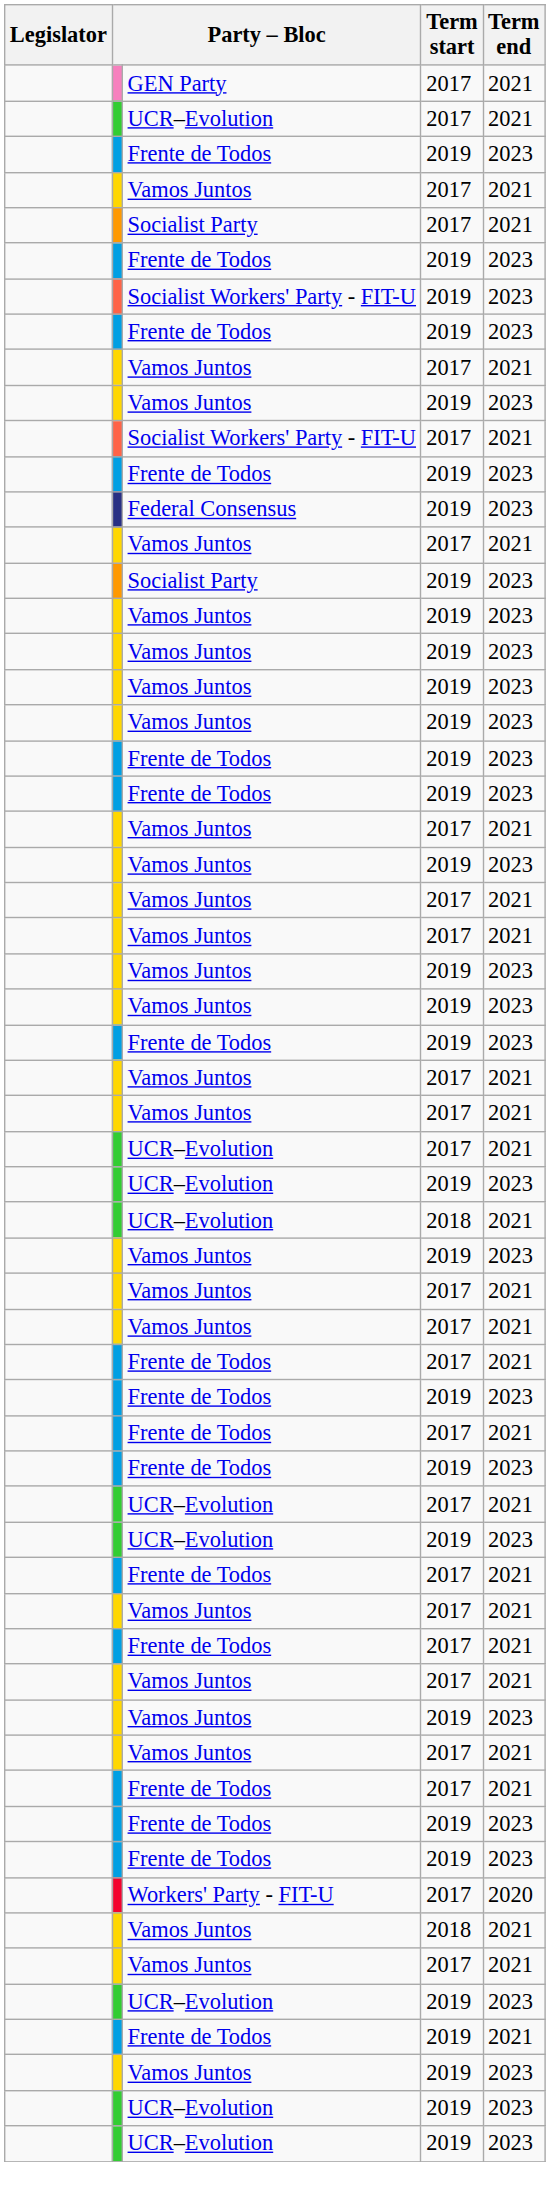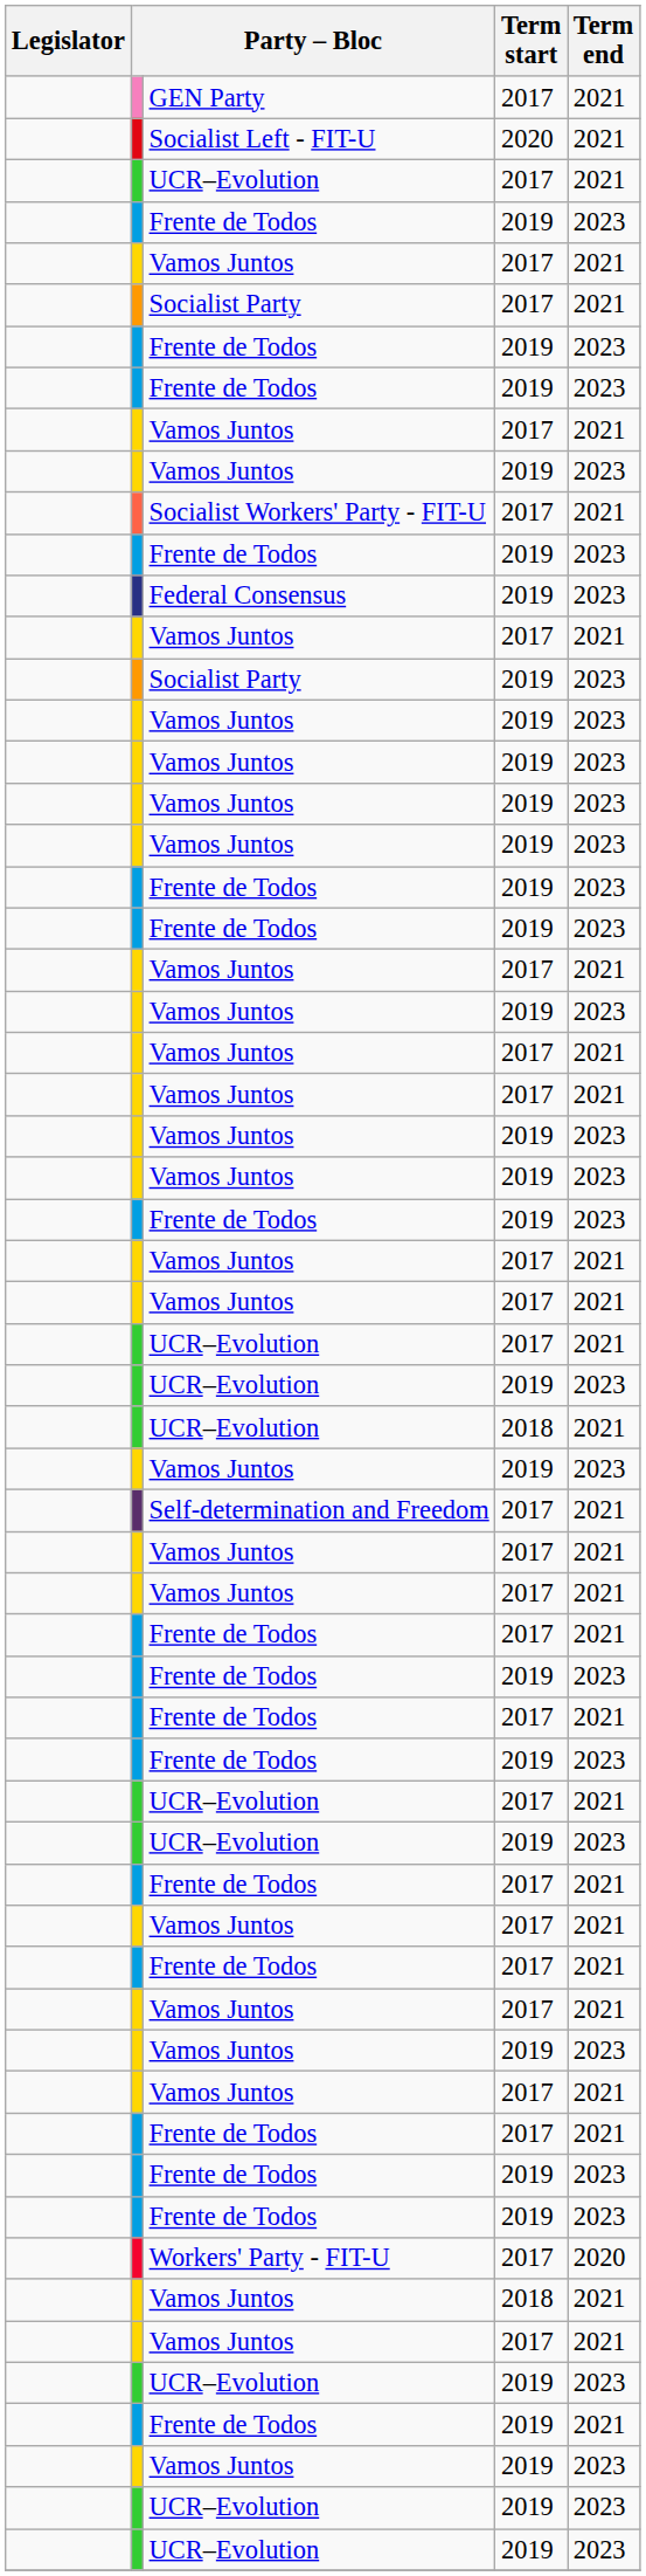 <table class="wikitable sortable">
 <tr>
 <th>Legislator</th>
 <th colspan="2">Party – Bloc</th>
 <th>Term<br>start</th>
 <th>Term<br>end</th>
 </tr>
 <tr>
 <td></td>
 <td bgcolor=#F77FBE></td>
 <td><a href='#'>GEN Party</a></td>
 <td>2017</td>
+<td>2021</td>
+</tr>
+<tr>
+<td></td>
+<td bgcolor=#E20612></td>
+<td><a href='#'>Socialist Left</a> - <a href='#'>FIT-U</a></td>
+<td>2020</td>
 <td>2021</td>
 </tr>
 <tr>
 <td></td>
 <td bgcolor=#32CD32></td>
 <td><a href='#'>UCR</a>–<a href='#'>Evolution</a></td>
 <td>2017</td>
 <td>2021</td>
 </tr>
 <tr>
 <td></td>
 <td bgcolor=#009fe3></td>
 <td><a href='#'>Frente de Todos</a></td>
 <td>2019</td>
 <td>2023</td>
 </tr>
 <tr>
 <td></td>
 <td bgcolor="#ffd700"></td>
 <td><a href='#'>Vamos Juntos</a></td>
 <td>2017</td>
 <td>2021</td>
 </tr>
 <tr>
 <td></td>
 <td bgcolor=#FF9900></td>
 <td><a href='#'>Socialist Party</a></td>
 <td>2017</td>
 <td>2021</td>
 </tr>
 <tr>
 <td></td>
 <td bgcolor=#009fe3></td>
 <td><a href='#'>Frente de Todos</a></td>
-<td>2019</td>
-<td>2023</td>
-</tr>
-<tr>
-<td></td>
-<td bgcolor= #FF6347></td>
-<td><a href='#'>Socialist Workers' Party</a> - <a href='#'>FIT-U</a></td>
 <td>2019</td>
 <td>2023</td>
 </tr>
 <tr>
 <td></td>
 <td bgcolor=#009fe3></td>
 <td><a href='#'>Frente de Todos</a></td>
 <td>2019</td>
 <td>2023</td>
 </tr>
 <tr>
 <td></td>
 <td bgcolor="#ffd700"></td>
 <td><a href='#'>Vamos Juntos</a></td>
 <td>2017</td>
 <td>2021</td>
 </tr>
 <tr>
 <td></td>
 <td bgcolor="#ffd700"></td>
 <td><a href='#'>Vamos Juntos</a></td>
 <td>2019</td>
 <td>2023</td>
 </tr>
 <tr>
 <td></td>
 <td bgcolor= #FF6347></td>
 <td><a href='#'>Socialist Workers' Party</a> - <a href='#'>FIT-U</a></td>
 <td>2017</td>
 <td>2021</td>
 </tr>
 <tr>
 <td></td>
 <td bgcolor=#009fe3></td>
 <td><a href='#'>Frente de Todos</a></td>
 <td>2019</td>
 <td>2023</td>
 </tr>
 <tr>
 <td></td>
 <td bgcolor=#283084></td>
 <td><a href='#'>Federal Consensus</a></td>
 <td>2019</td>
 <td>2023</td>
 </tr>
 <tr>
 <td></td>
 <td bgcolor="#ffd700"></td>
 <td><a href='#'>Vamos Juntos</a></td>
 <td>2017</td>
 <td>2021</td>
 </tr>
 <tr>
 <td></td>
 <td bgcolor=#FF9900></td>
 <td><a href='#'>Socialist Party</a></td>
 <td>2019</td>
 <td>2023</td>
 </tr>
 <tr>
 <td></td>
 <td bgcolor="#ffd700"></td>
 <td><a href='#'>Vamos Juntos</a></td>
 <td>2019</td>
 <td>2023</td>
 </tr>
 <tr>
 <td></td>
 <td bgcolor="#ffd700"></td>
 <td><a href='#'>Vamos Juntos</a></td>
 <td>2019</td>
 <td>2023</td>
 </tr>
 <tr>
 <td></td>
 <td bgcolor="#ffd700"></td>
 <td><a href='#'>Vamos Juntos</a></td>
 <td>2019</td>
 <td>2023</td>
 </tr>
 <tr>
 <td></td>
 <td bgcolor="#ffd700"></td>
 <td><a href='#'>Vamos Juntos</a></td>
 <td>2019</td>
 <td>2023</td>
 </tr>
 <tr>
 <td></td>
 <td bgcolor=#009fe3></td>
 <td><a href='#'>Frente de Todos</a></td>
 <td>2019</td>
 <td>2023</td>
 </tr>
 <tr>
 <td></td>
 <td bgcolor=#009fe3></td>
 <td><a href='#'>Frente de Todos</a></td>
 <td>2019</td>
 <td>2023</td>
 </tr>
 <tr>
 <td></td>
 <td bgcolor="#ffd700"></td>
 <td><a href='#'>Vamos Juntos</a></td>
 <td>2017</td>
 <td>2021</td>
 </tr>
 <tr>
 <td></td>
 <td bgcolor="#ffd700"></td>
 <td><a href='#'>Vamos Juntos</a></td>
 <td>2019</td>
 <td>2023</td>
 </tr>
 <tr>
 <td></td>
 <td bgcolor="#ffd700"></td>
 <td><a href='#'>Vamos Juntos</a></td>
 <td>2017</td>
 <td>2021</td>
 </tr>
 <tr>
 <td></td>
 <td bgcolor="#ffd700"></td>
 <td><a href='#'>Vamos Juntos</a></td>
 <td>2017</td>
 <td>2021</td>
 </tr>
 <tr>
 <td></td>
 <td bgcolor="ffd700"></td>
 <td><a href='#'>Vamos Juntos</a></td>
 <td>2019</td>
 <td>2023</td>
 </tr>
 <tr>
 <td></td>
 <td bgcolor="ffd700"></td>
 <td><a href='#'>Vamos Juntos</a></td>
 <td>2019</td>
 <td>2023</td>
 </tr>
 <tr>
 <td></td>
 <td bgcolor=#009fe3></td>
 <td><a href='#'>Frente de Todos</a></td>
 <td>2019</td>
 <td>2023</td>
 </tr>
 <tr>
 <td></td>
 <td bgcolor="ffd700"></td>
 <td><a href='#'>Vamos Juntos</a></td>
 <td>2017</td>
 <td>2021</td>
 </tr>
 <tr>
 <td></td>
 <td bgcolor="ffd700"></td>
 <td><a href='#'>Vamos Juntos</a></td>
 <td>2017</td>
 <td>2021</td>
 </tr>
 <tr>
 <td></td>
 <td bgcolor=#32CD32></td>
 <td><a href='#'>UCR</a>–<a href='#'>Evolution</a></td>
 <td>2017</td>
 <td>2021</td>
 </tr>
 <tr>
 <td></td>
 <td bgcolor=#32CD32></td>
 <td><a href='#'>UCR</a>–<a href='#'>Evolution</a></td>
 <td>2019</td>
 <td>2023</td>
 </tr>
 <tr>
 <td></td>
 <td bgcolor=#32CD32></td>
 <td><a href='#'>UCR</a>–<a href='#'>Evolution</a></td>
 <td>2018</td>
 <td>2021</td>
 </tr>
 <tr>
 <td></td>
 <td bgcolor="ffd700"></td>
 <td><a href='#'>Vamos Juntos</a></td>
 <td>2019</td>
 <td>2023</td>
 </tr>
 <tr>
 <td></td>
+<td bgcolor=#592E6B></td>
+<td><a href='#'>Self-determination and Freedom</a></td>
+<td>2017</td>
+<td>2021</td>
+</tr>
+<tr>
+<td></td>
 <td bgcolor="#ffD700"></td>
 <td><a href='#'>Vamos Juntos</a></td>
 <td>2017</td>
 <td>2021</td>
 </tr>
 <tr>
 <td></td>
 <td bgcolor="#ffD700"></td>
 <td><a href='#'>Vamos Juntos</a></td>
 <td>2017</td>
 <td>2021</td>
 </tr>
 <tr>
 <td></td>
 <td bgcolor=#009fe3></td>
 <td><a href='#'>Frente de Todos</a></td>
 <td>2017</td>
 <td>2021</td>
 </tr>
 <tr>
 <td></td>
 <td bgcolor=#009fe3></td>
 <td><a href='#'>Frente de Todos</a></td>
 <td>2019</td>
 <td>2023</td>
 </tr>
 <tr>
 <td></td>
 <td bgcolor=#009fe3></td>
 <td><a href='#'>Frente de Todos</a></td>
 <td>2017</td>
 <td>2021</td>
 </tr>
 <tr>
 <td></td>
 <td bgcolor=#009fe3></td>
 <td><a href='#'>Frente de Todos</a></td>
 <td>2019</td>
 <td>2023</td>
 </tr>
 <tr>
 <td></td>
 <td bgcolor=#32CD32></td>
 <td><a href='#'>UCR</a>–<a href='#'>Evolution</a></td>
 <td>2017</td>
 <td>2021</td>
 </tr>
 <tr>
 <td></td>
 <td bgcolor=#32CD32></td>
 <td><a href='#'>UCR</a>–<a href='#'>Evolution</a></td>
 <td>2019</td>
 <td>2023</td>
 </tr>
 <tr>
 <td></td>
 <td bgcolor=#009fe3></td>
 <td><a href='#'>Frente de Todos</a></td>
 <td>2017</td>
 <td>2021</td>
 </tr>
 <tr>
 <td></td>
 <td bgcolor="#ffd700"></td>
 <td><a href='#'>Vamos Juntos</a></td>
 <td>2017</td>
 <td>2021</td>
 </tr>
 <tr>
 <td></td>
 <td bgcolor=#009fe3></td>
 <td><a href='#'>Frente de Todos</a></td>
 <td>2017</td>
 <td>2021</td>
 </tr>
 <tr>
 <td></td>
 <td bgcolor="#ffd700"></td>
 <td><a href='#'>Vamos Juntos</a></td>
 <td>2017</td>
 <td>2021</td>
 </tr>
 <tr>
 <td></td>
 <td bgcolor="#ffd700"></td>
 <td><a href='#'>Vamos Juntos</a></td>
 <td>2019</td>
 <td>2023</td>
 </tr>
 <tr>
 <td></td>
 <td bgcolor="#ffd700"></td>
 <td><a href='#'>Vamos Juntos</a></td>
 <td>2017</td>
 <td>2021</td>
 </tr>
 <tr>
 <td></td>
 <td bgcolor=#009fe3></td>
 <td><a href='#'>Frente de Todos</a></td>
 <td>2017</td>
 <td>2021</td>
 </tr>
 <tr>
 <td></td>
 <td bgcolor=#009fe3></td>
 <td><a href='#'>Frente de Todos</a></td>
 <td>2019</td>
 <td>2023</td>
 </tr>
 <tr>
 <td></td>
 <td bgcolor=#009fe3></td>
 <td><a href='#'>Frente de Todos</a></td>
 <td>2019</td>
 <td>2023</td>
 </tr>
 <tr>
 <td></td>
 <td bgcolor=#F4022E></td>
 <td><a href='#'>Workers' Party</a> - <a href='#'>FIT-U</a></td>
 <td>2017</td>
 <td>2020</td>
 </tr>
 <tr>
 <td></td>
 <td bgcolor="#ffd700"></td>
 <td><a href='#'>Vamos Juntos</a></td>
 <td>2018</td>
 <td>2021</td>
 </tr>
 <tr>
 <td></td>
 <td bgcolor="#ffd700"></td>
 <td><a href='#'>Vamos Juntos</a></td>
 <td>2017</td>
 <td>2021</td>
 </tr>
 <tr>
 <td></td>
 <td bgcolor=#32CD32></td>
 <td><a href='#'>UCR</a>–<a href='#'>Evolution</a></td>
 <td>2019</td>
 <td>2023</td>
 </tr>
 <tr>
 <td></td>
 <td bgcolor=#009fe3></td>
 <td><a href='#'>Frente de Todos</a></td>
 <td>2019</td>
 <td>2021</td>
 </tr>
 <tr>
 <td></td>
 <td bgcolor="#ffd700"></td>
 <td><a href='#'>Vamos Juntos</a></td>
 <td>2019</td>
 <td>2023</td>
 </tr>
 <tr>
 <td></td>
 <td bgcolor=#32CD32></td>
 <td><a href='#'>UCR</a>–<a href='#'>Evolution</a></td>
 <td>2019</td>
 <td>2023</td>
 </tr>
 <tr>
 <td></td>
 <td bgcolor=#32CD32></td>
 <td><a href='#'>UCR</a>–<a href='#'>Evolution</a></td>
 <td>2019</td>
 <td>2023</td>
 </tr>
 <tr>
 </tr>
 </table>
